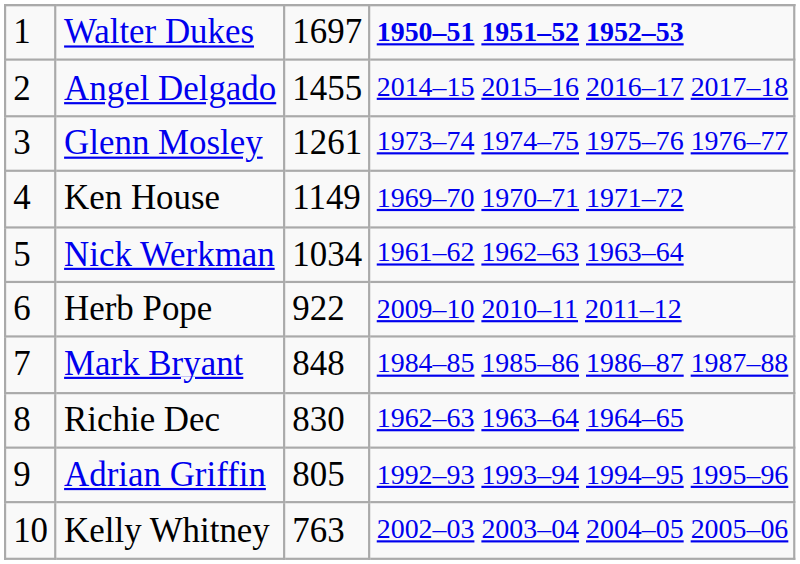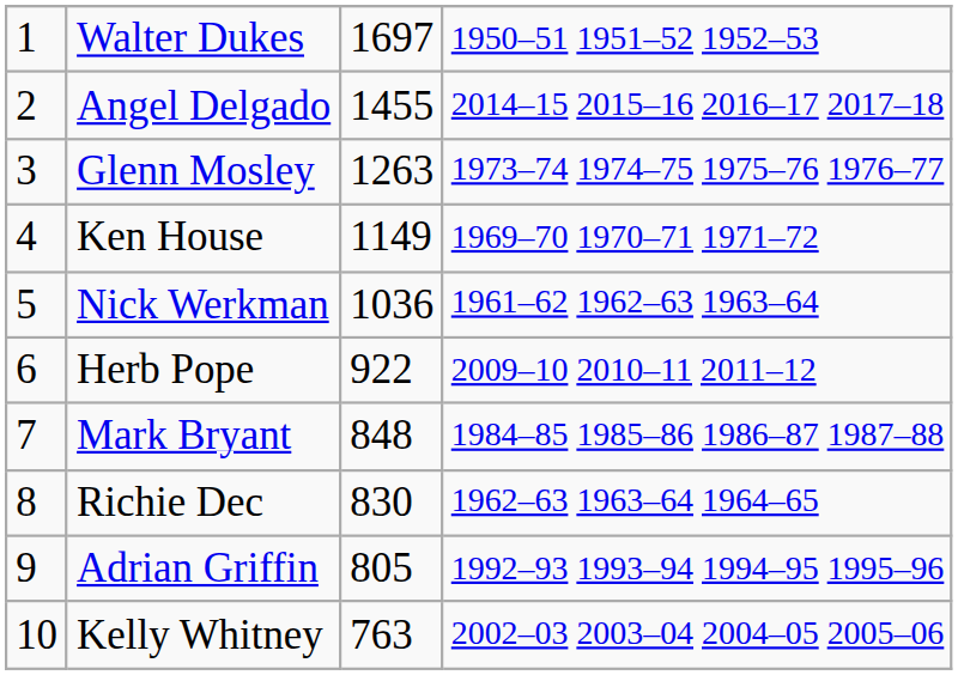 <table class="wikitable">
 <tr>
 </tr>
 <tr>
 <td>1</td>
 <td><a href='#'>Walter Dukes</a></td>
 <td>1697</td>
-<td style="font-size:80%;"><strong><a href='#'>1950–51</a> <a href='#'>1951–52</a> <a href='#'>1952–53</a></strong></td>
+<td style="font-size:80%;"><a href='#'>1950–51</a> <a href='#'>1951–52</a> <a href='#'>1952–53</a></td>
 </tr>
 <tr>
 <td>2</td>
 <td><a href='#'>Angel Delgado</a></td>
 <td>1455</td>
 <td style="font-size:80%;"><a href='#'>2014–15</a> <a href='#'>2015–16</a> <a href='#'>2016–17</a> <a href='#'>2017–18</a></td>
 </tr>
 <tr>
 <td>3</td>
 <td><a href='#'>Glenn Mosley</a></td>
-<td>1261</td>
+<td>1263</td>
 <td style="font-size:80%;"><a href='#'>1973–74</a> <a href='#'>1974–75</a> <a href='#'>1975–76</a> <a href='#'>1976–77</a></td>
 </tr>
 <tr>
 <td>4</td>
 <td>Ken House</td>
 <td>1149</td>
 <td style="font-size:80%;"><a href='#'>1969–70</a> <a href='#'>1970–71</a> <a href='#'>1971–72</a></td>
 </tr>
 <tr>
 <td>5</td>
 <td><a href='#'>Nick Werkman</a></td>
-<td>1034</td>
+<td>1036</td>
 <td style="font-size:80%;"><a href='#'>1961–62</a> <a href='#'>1962–63</a> <a href='#'>1963–64</a></td>
 </tr>
 <tr>
 <td>6</td>
 <td>Herb Pope</td>
 <td>922</td>
 <td style="font-size:80%;"><a href='#'>2009–10</a> <a href='#'>2010–11</a> <a href='#'>2011–12</a></td>
 </tr>
 <tr>
 <td>7</td>
 <td><a href='#'>Mark Bryant</a></td>
 <td>848</td>
 <td style="font-size:80%;"><a href='#'>1984–85</a> <a href='#'>1985–86</a> <a href='#'>1986–87</a> <a href='#'>1987–88</a></td>
 </tr>
 <tr>
 <td>8</td>
 <td>Richie Dec</td>
 <td>830</td>
 <td style="font-size:80%;"><a href='#'>1962–63</a> <a href='#'>1963–64</a> <a href='#'>1964–65</a></td>
 </tr>
 <tr>
 <td>9</td>
 <td><a href='#'>Adrian Griffin</a></td>
 <td>805</td>
 <td style="font-size:80%;"><a href='#'>1992–93</a> <a href='#'>1993–94</a> <a href='#'>1994–95</a> <a href='#'>1995–96</a></td>
 </tr>
 <tr>
 <td>10</td>
 <td>Kelly Whitney</td>
 <td>763</td>
 <td style="font-size:80%;"><a href='#'>2002–03</a> <a href='#'>2003–04</a> <a href='#'>2004–05</a> <a href='#'>2005–06</a></td>
 </tr>
 </table>
